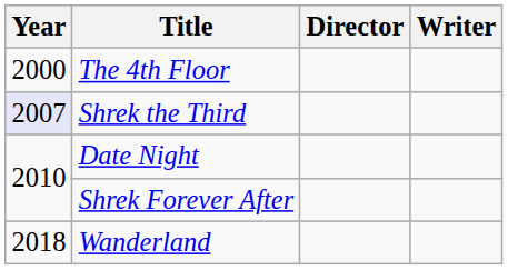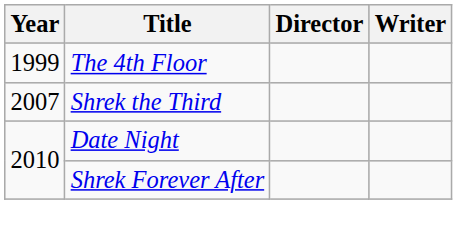 <table class="wikitable">
 <tr>
 <th>Year</th>
 <th>Title</th>
 <th>Director</th>
 <th>Writer</th>
 </tr>
 <tr>
-<td>2000</td>
+<td>1999</td>
 <td><em><a href='#'>The 4th Floor</a></em></td>
 <td></td>
 <td></td>
 </tr>
 <tr>
-<td style="background: lavender;">2007</td>
+<td>2007</td>
 <td><em><a href='#'>Shrek the Third</a></em></td>
 <td></td>
 <td></td>
 </tr>
 <tr>
 <td rowspan=2>2010</td>
 <td><em><a href='#'>Date Night</a></em></td>
 <td></td>
 <td></td>
 </tr>
 <tr>
 <td><em><a href='#'>Shrek Forever After</a></em></td>
 <td></td>
 <td></td>
 </tr>
-<tr>
-<td>2018</td>
-<td><em><a href='#'>Wanderland</a></em></td>
-<td></td>
-<td></td>
-</tr>
 </table>
